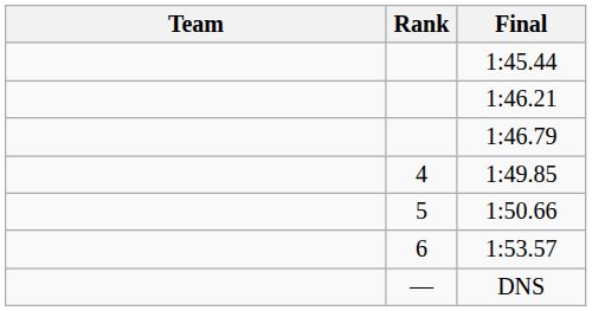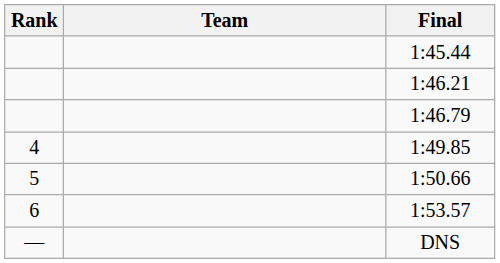 <table class=wikitable style="text-align:center">
 <tr>
+<th width=40>Rank</th>
 <th width=250>Team</th>
-<th width=40>Rank</th>
 <th width=80>Final</th>
 </tr>
 <tr>
+<td></td>
 <td align=left></td>
-<td></td>
 <td>1:45.44</td>
 </tr>
 <tr>
+<td></td>
 <td align=left></td>
-<td></td>
 <td>1:46.21</td>
 </tr>
 <tr>
+<td></td>
 <td align=left></td>
-<td></td>
 <td>1:46.79</td>
 </tr>
 <tr>
+<td>4</td>
 <td align=left></td>
-<td>4</td>
 <td>1:49.85</td>
 </tr>
 <tr>
+<td>5</td>
 <td align=left></td>
-<td>5</td>
 <td>1:50.66</td>
 </tr>
 <tr>
+<td>6</td>
 <td align=left></td>
-<td>6</td>
 <td>1:53.57</td>
 </tr>
 <tr>
+<td>—</td>
 <td align=left></td>
-<td>—</td>
 <td>DNS</td>
 </tr>
 </table>
